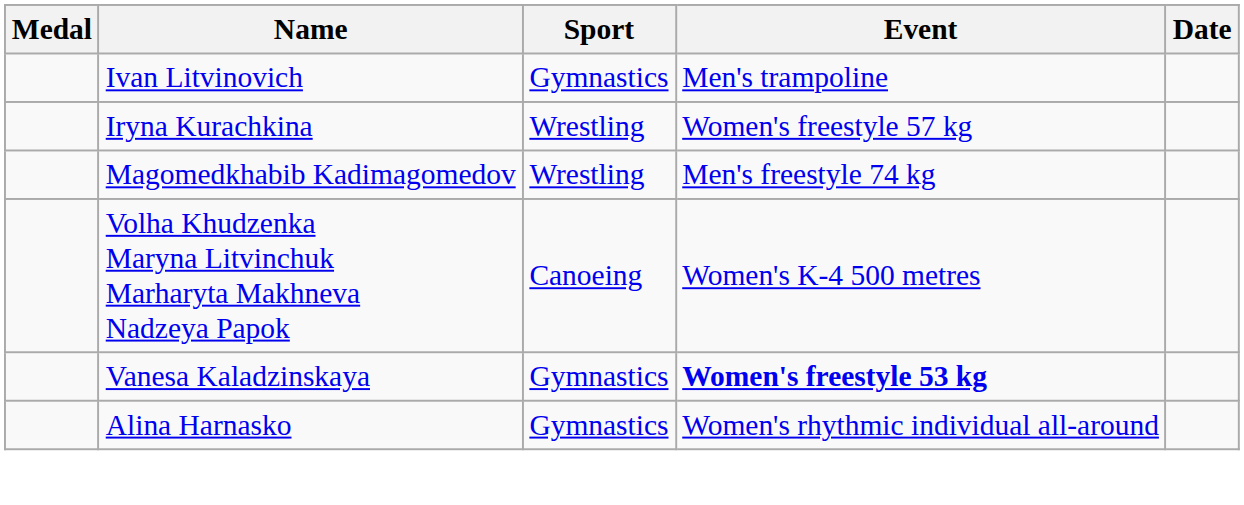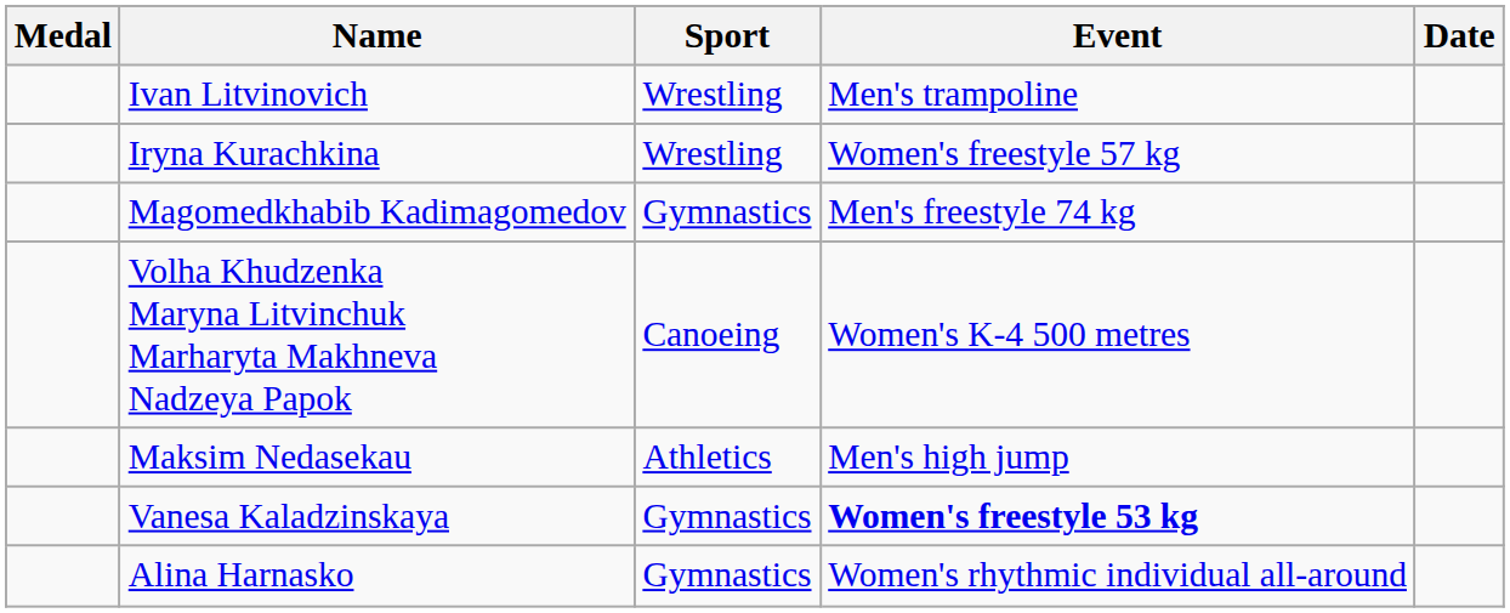 <table class="wikitable sortable" style="font-size: 95%;">
 <tr>
 <th>Medal</th>
 <th>Name</th>
 <th>Sport</th>
 <th>Event</th>
 <th>Date</th>
 </tr>
 <tr>
 <td></td>
 <td><a href='#'>Ivan Litvinovich</a></td>
-<td><a href='#'>Gymnastics</a></td>
+<td><a href='#'>Wrestling</a></td>
 <td><a href='#'>Men's trampoline</a></td>
 <td></td>
 </tr>
 <tr>
 <td></td>
 <td><a href='#'>Iryna Kurachkina</a></td>
 <td><a href='#'>Wrestling</a></td>
 <td><a href='#'>Women's freestyle 57 kg</a></td>
 <td></td>
 </tr>
 <tr>
 <td></td>
 <td><a href='#'>Magomedkhabib Kadimagomedov</a></td>
-<td><a href='#'>Wrestling</a></td>
+<td><a href='#'>Gymnastics</a></td>
 <td><a href='#'>Men's freestyle 74 kg</a></td>
 <td></td>
 </tr>
 <tr>
 <td></td>
 <td><a href='#'>Volha Khudzenka</a><br><a href='#'>Maryna Litvinchuk</a><br><a href='#'>Marharyta Makhneva</a><br><a href='#'>Nadzeya Papok</a></td>
 <td><a href='#'>Canoeing</a></td>
 <td><a href='#'>Women's K-4 500 metres</a></td>
+<td></td>
+</tr>
+<tr>
+<td></td>
+<td><a href='#'>Maksim Nedasekau</a></td>
+<td><a href='#'>Athletics</a></td>
+<td><a href='#'>Men's high jump</a></td>
 <td></td>
 </tr>
 <tr>
 <td></td>
 <td><a href='#'>Vanesa Kaladzinskaya</a></td>
 <td><a href='#'>Gymnastics</a></td>
 <td><strong><a href='#'>Women's freestyle 53 kg</a></strong></td>
 <td></td>
 </tr>
 <tr>
 <td></td>
 <td><a href='#'>Alina Harnasko</a></td>
 <td><a href='#'>Gymnastics</a></td>
 <td><a href='#'>Women's rhythmic individual all-around</a></td>
 <td></td>
 </tr>
 </table>
